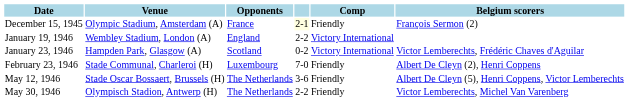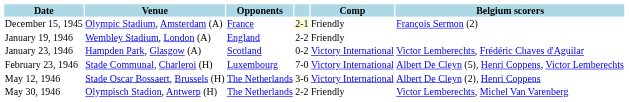 <table>
 <tr>
 <th style="background: lightblue;">Date</th>
 <th style="background: lightblue;">Venue</th>
 <th style="background: lightblue;">Opponents</th>
 <th style="background: lightblue;" align=center></th>
 <th style="background: lightblue;" align=center>Comp</th>
 <th style="background: lightblue;">Belgium scorers</th>
 </tr>
 <tr>
 <td>December 15, 1945</td>
 <td><a href='#'>Olympic Stadium</a>, <a href='#'>Amsterdam</a> (A)</td>
 <td><a href='#'>France</a></td>
 <td style="background: lightyellow;">2-1</td>
 <td>Friendly</td>
 <td><a href='#'>François Sermon</a> (2)</td>
 </tr>
 <tr>
 <td>January 19, 1946</td>
 <td><a href='#'>Wembley Stadium</a>, <a href='#'>London</a> (A)</td>
 <td><a href='#'>England</a></td>
 <td>2-2</td>
-<td><a href='#'>Victory International</a></td>
+<td>Friendly</td>
 </tr>
 <tr>
 <td>January 23, 1946</td>
 <td><a href='#'>Hampden Park</a>, <a href='#'>Glasgow</a> (A)</td>
 <td><a href='#'>Scotland</a></td>
 <td>0-2</td>
 <td><a href='#'>Victory International</a></td>
 <td><a href='#'>Victor Lemberechts</a>, <a href='#'>Frédéric Chaves d'Aguilar</a></td>
 </tr>
 <tr>
 <td>February 23, 1946</td>
 <td><a href='#'>Stade Communal</a>, <a href='#'>Charleroi</a> (H)</td>
 <td><a href='#'>Luxembourg</a></td>
 <td>7-0</td>
-<td>Friendly</td>
-<td><a href='#'>Albert De Cleyn</a> (2), <a href='#'>Henri Coppens</a></td>
+<td><a href='#'>Victory International</a></td>
+<td><a href='#'>Albert De Cleyn</a> (5), <a href='#'>Henri Coppens</a>, <a href='#'>Victor Lemberechts</a></td>
 </tr>
 <tr>
 <td>May 12, 1946</td>
 <td><a href='#'>Stade Oscar Bossaert</a>, <a href='#'>Brussels</a> (H)</td>
 <td><a href='#'>The Netherlands</a></td>
 <td>3-6</td>
-<td>Friendly</td>
-<td><a href='#'>Albert De Cleyn</a> (5), <a href='#'>Henri Coppens</a>, <a href='#'>Victor Lemberechts</a></td>
+<td><a href='#'>Victory International</a></td>
+<td><a href='#'>Albert De Cleyn</a> (2), <a href='#'>Henri Coppens</a></td>
 </tr>
 <tr>
 <td>May 30, 1946</td>
 <td><a href='#'>Olympisch Stadion</a>, <a href='#'>Antwerp</a> (H)</td>
 <td><a href='#'>The Netherlands</a></td>
 <td>2-2</td>
 <td>Friendly</td>
 <td><a href='#'>Victor Lemberechts</a>, <a href='#'>Michel Van Varenberg</a></td>
 </tr>
 </table>
